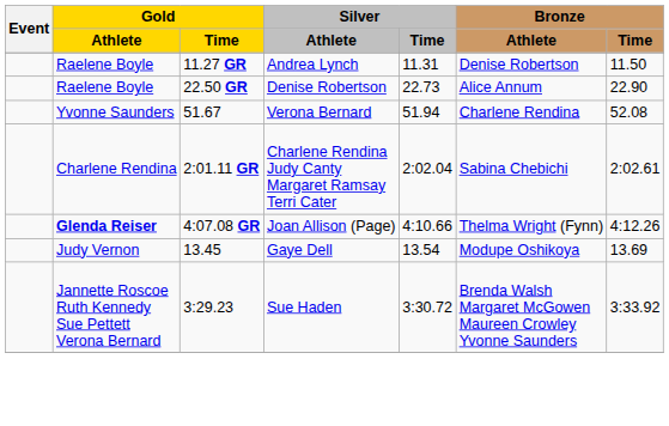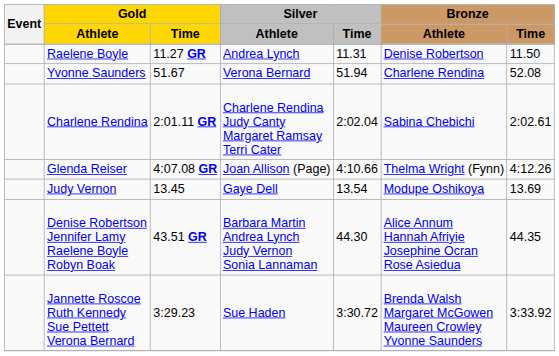 <table class="wikitable">
 <tr>
 <th scope="col" rowspan=2>Event</th>
 <th scope="colgroup" colspan=2 style="background-color: gold;">Gold</th>
 <th scope="colgroup" colspan=2 style="background-color: silver;">Silver</th>
 <th scope="colgroup" colspan=2 style="background-color: #cc9966;">Bronze</th>
 </tr>
 <tr>
 <th scope="col" style="background-color:gold;">Athlete</th>
 <th scope="col" style="background-color:gold;">Time</th>
 <th scope="col" style="background-color:silver;">Athlete</th>
 <th scope="col" style="background-color:silver;">Time</th>
 <th scope="col" style="background-color:#cc9966;">Athlete</th>
 <th scope="col" style="background-color:#cc9966;">Time</th>
 </tr>
 <tr>
 </tr>
 <tr>
 <td></td>
 <td> <a href='#'>Raelene Boyle</a></td>
 <td>11.27 <strong><a href='#'>GR</a></strong></td>
 <td> <a href='#'>Andrea Lynch</a></td>
 <td>11.31</td>
 <td> <a href='#'>Denise Robertson</a></td>
 <td>11.50</td>
 </tr>
 <tr>
 <td></td>
-<td> <a href='#'>Raelene Boyle</a></td>
-<td>22.50 <strong><a href='#'>GR</a></strong></td>
-<td> <a href='#'>Denise Robertson</a></td>
-<td>22.73</td>
-<td> <a href='#'>Alice Annum</a></td>
-<td>22.90</td>
-</tr>
-<tr>
-<td></td>
 <td> <a href='#'>Yvonne Saunders</a></td>
 <td>51.67</td>
 <td> <a href='#'>Verona Bernard</a></td>
 <td>51.94</td>
 <td> <a href='#'>Charlene Rendina</a></td>
 <td>52.08</td>
 </tr>
 <tr>
 <td></td>
 <td> <a href='#'>Charlene Rendina</a></td>
 <td>2:01.11 <strong><a href='#'>GR</a></strong></td>
 <td><br><a href='#'>Charlene Rendina</a><br><a href='#'>Judy Canty</a><br><a href='#'>Margaret Ramsay</a><br><a href='#'>Terri Cater</a></td>
 <td>2:02.04</td>
 <td> <a href='#'>Sabina Chebichi</a></td>
 <td>2:02.61</td>
 </tr>
 <tr>
 <td></td>
-<td><strong> <a href='#'>Glenda Reiser</a></strong></td>
+<td> <a href='#'>Glenda Reiser</a></td>
 <td>4:07.08 <strong><a href='#'>GR</a></strong></td>
 <td> <a href='#'>Joan Allison</a> (Page)</td>
 <td>4:10.66</td>
 <td> <a href='#'>Thelma Wright</a> (Fynn)</td>
 <td>4:12.26</td>
 </tr>
 <tr>
 <td></td>
 <td> <a href='#'>Judy Vernon</a></td>
 <td>13.45</td>
 <td> <a href='#'>Gaye Dell</a></td>
 <td>13.54</td>
 <td> <a href='#'>Modupe Oshikoya</a></td>
 <td>13.69</td>
 </tr>
 <tr>
 <td></td>
+<td><br><a href='#'>Denise Robertson</a><br><a href='#'>Jennifer Lamy</a><br><a href='#'>Raelene Boyle</a><br><a href='#'>Robyn Boak</a></td>
+<td>43.51 <strong><a href='#'>GR</a></strong></td>
+<td><br><a href='#'>Barbara Martin</a><br><a href='#'>Andrea Lynch</a><br><a href='#'>Judy Vernon</a><br><a href='#'>Sonia Lannaman</a></td>
+<td>44.30</td>
+<td><br><a href='#'>Alice Annum</a><br><a href='#'>Hannah Afriyie</a><br><a href='#'>Josephine Ocran</a><br><a href='#'>Rose Asiedua</a></td>
+<td>44.35</td>
+</tr>
+<tr>
+<td></td>
 <td><br><a href='#'>Jannette Roscoe</a><br><a href='#'>Ruth Kennedy</a><br><a href='#'>Sue Pettett</a><br><a href='#'>Verona Bernard</a></td>
 <td>3:29.23</td>
 <td> <a href='#'>Sue Haden</a></td>
 <td>3:30.72</td>
 <td><br><a href='#'>Brenda Walsh</a><br><a href='#'>Margaret McGowen</a><br><a href='#'>Maureen Crowley</a><br><a href='#'>Yvonne Saunders</a></td>
 <td>3:33.92</td>
 </tr>
 <tr>
 </tr>
 </table>
